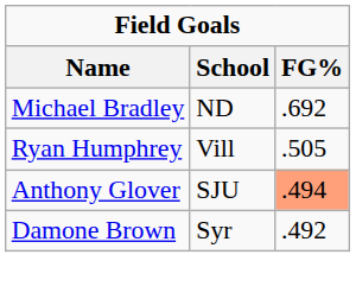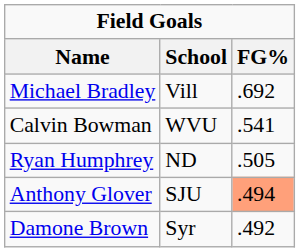 <table class="wikitable">
 <tr>
 <td colspan=3 style="text-align:center;"><strong>Field Goals</strong></td>
 </tr>
 <tr>
 <th>Name</th>
 <th>School</th>
 <th>FG%</th>
 </tr>
 <tr>
 <td><a href='#'>Michael Bradley</a></td>
-<td>ND</td>
+<td>Vill</td>
 <td>.692</td>
 </tr>
 <tr>
+<td>Calvin Bowman</td>
+<td>WVU</td>
+<td>.541</td>
+</tr>
+<tr>
 <td><a href='#'>Ryan Humphrey</a></td>
-<td>Vill</td>
+<td>ND</td>
 <td>.505</td>
 </tr>
 <tr>
 <td><a href='#'>Anthony Glover</a></td>
 <td>SJU</td>
 <td style="background: lightsalmon;">.494</td>
 </tr>
 <tr>
 <td><a href='#'>Damone Brown</a></td>
 <td>Syr</td>
 <td>.492</td>
 </tr>
 </table>
